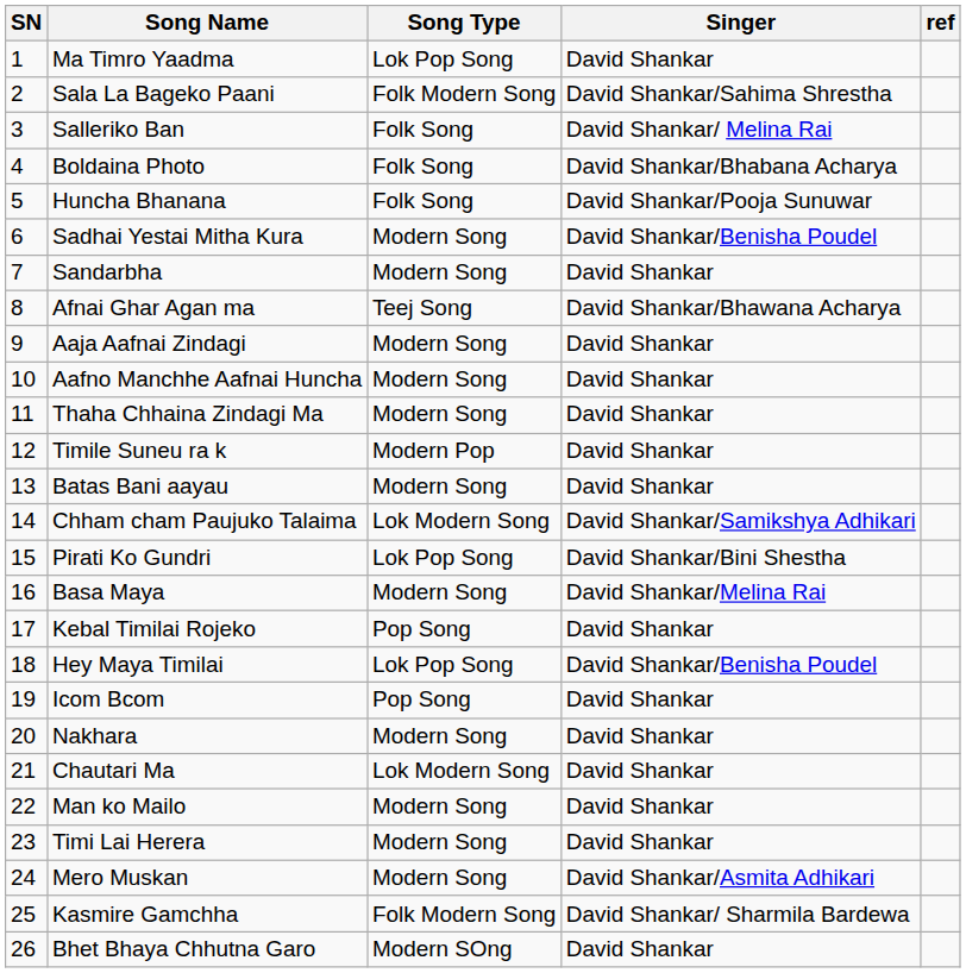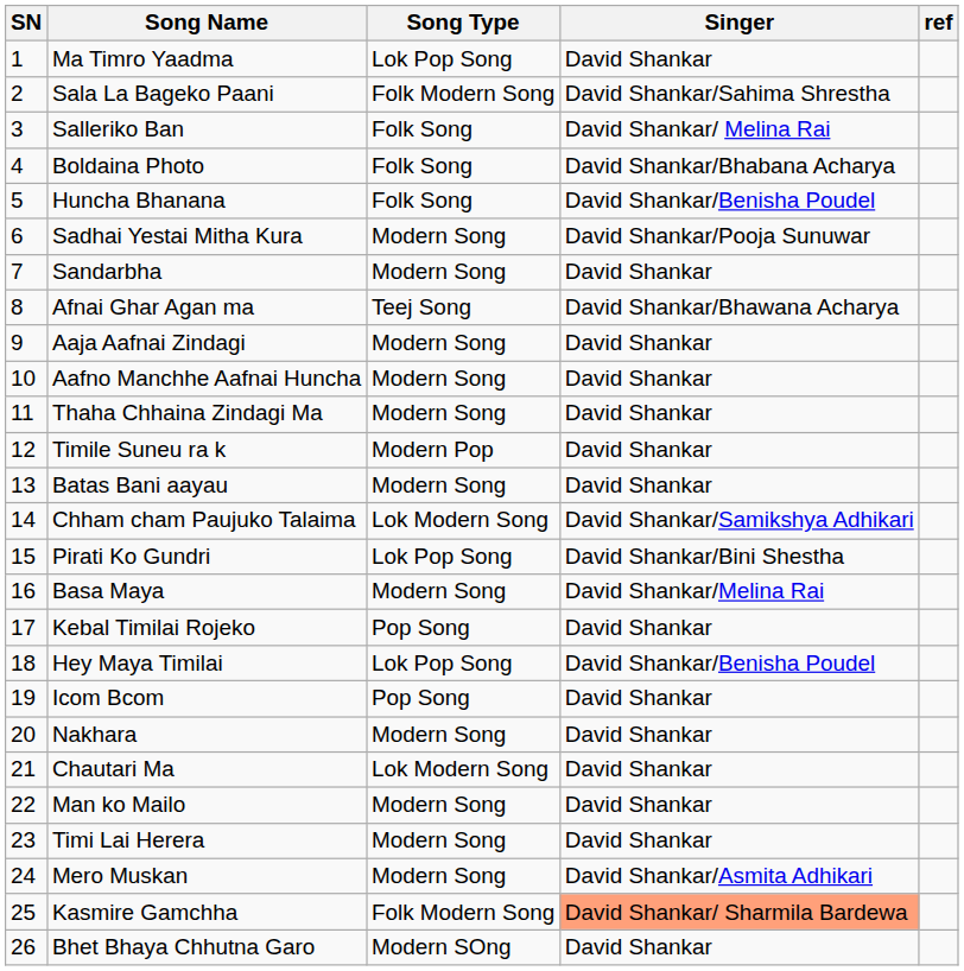 <table class="wikitable">
 <tr>
 <th>SN</th>
 <th>Song Name</th>
 <th>Song Type</th>
 <th>Singer</th>
 <th>ref</th>
 </tr>
 <tr>
 <td>1</td>
 <td>Ma Timro Yaadma</td>
 <td>Lok Pop Song</td>
 <td>David Shankar</td>
 <td></td>
 </tr>
 <tr>
 <td>2</td>
 <td>Sala La Bageko Paani</td>
 <td>Folk Modern Song</td>
 <td>David Shankar/Sahima Shrestha</td>
 <td></td>
 </tr>
 <tr>
 <td>3</td>
 <td>Salleriko Ban</td>
 <td>Folk Song</td>
 <td>David Shankar/ <a href='#'>Melina Rai</a></td>
 <td></td>
 </tr>
 <tr>
 <td>4</td>
 <td>Boldaina Photo</td>
 <td>Folk Song</td>
 <td>David Shankar/Bhabana Acharya</td>
 <td></td>
 </tr>
 <tr>
 <td>5</td>
 <td>Huncha Bhanana</td>
 <td>Folk Song</td>
-<td>David Shankar/Pooja Sunuwar</td>
+<td>David Shankar/<a href='#'>Benisha Poudel</a></td>
 <td></td>
 </tr>
 <tr>
 <td>6</td>
 <td>Sadhai Yestai Mitha Kura</td>
 <td>Modern Song</td>
-<td>David Shankar/<a href='#'>Benisha Poudel</a></td>
+<td>David Shankar/Pooja Sunuwar</td>
 <td></td>
 </tr>
 <tr>
 <td>7</td>
 <td>Sandarbha</td>
 <td>Modern Song</td>
 <td>David Shankar</td>
 <td></td>
 </tr>
 <tr>
 <td>8</td>
 <td>Afnai Ghar Agan ma</td>
 <td>Teej Song</td>
 <td>David Shankar/Bhawana Acharya</td>
 <td></td>
 </tr>
 <tr>
 <td>9</td>
 <td>Aaja Aafnai Zindagi</td>
 <td>Modern Song</td>
 <td>David Shankar</td>
 <td></td>
 </tr>
 <tr>
 <td>10</td>
 <td>Aafno Manchhe Aafnai Huncha</td>
 <td>Modern Song</td>
 <td>David Shankar</td>
 <td></td>
 </tr>
 <tr>
 <td>11</td>
 <td>Thaha Chhaina Zindagi Ma</td>
 <td>Modern Song</td>
 <td>David Shankar</td>
 <td></td>
 </tr>
 <tr>
 <td>12</td>
 <td>Timile Suneu ra k</td>
 <td>Modern Pop</td>
 <td>David Shankar</td>
 <td></td>
 </tr>
 <tr>
 <td>13</td>
 <td>Batas Bani aayau</td>
 <td>Modern Song</td>
 <td>David Shankar</td>
 <td></td>
 </tr>
 <tr>
 <td>14</td>
 <td>Chham cham Paujuko Talaima</td>
 <td>Lok Modern Song</td>
 <td>David Shankar/<a href='#'>Samikshya Adhikari</a></td>
 <td></td>
 </tr>
 <tr>
 <td>15</td>
 <td>Pirati Ko Gundri</td>
 <td>Lok Pop Song</td>
 <td>David Shankar/Bini Shestha</td>
 <td></td>
 </tr>
 <tr>
 <td>16</td>
 <td>Basa Maya</td>
 <td>Modern Song</td>
 <td>David Shankar/<a href='#'>Melina Rai</a></td>
 <td></td>
 </tr>
 <tr>
 <td>17</td>
 <td>Kebal Timilai Rojeko</td>
 <td>Pop Song</td>
 <td>David Shankar</td>
 <td></td>
 </tr>
 <tr>
 <td>18</td>
 <td>Hey Maya Timilai</td>
 <td>Lok Pop Song</td>
 <td>David Shankar/<a href='#'>Benisha Poudel</a></td>
 <td></td>
 </tr>
 <tr>
 <td>19</td>
 <td>Icom Bcom</td>
 <td>Pop Song</td>
 <td>David Shankar</td>
 <td></td>
 </tr>
 <tr>
 <td>20</td>
 <td>Nakhara</td>
 <td>Modern Song</td>
 <td>David Shankar</td>
 <td></td>
 </tr>
 <tr>
 <td>21</td>
 <td>Chautari Ma</td>
 <td>Lok Modern Song</td>
 <td>David Shankar</td>
 <td></td>
 </tr>
 <tr>
 <td>22</td>
 <td>Man ko Mailo</td>
 <td>Modern Song</td>
 <td>David Shankar</td>
 <td></td>
 </tr>
 <tr>
 <td>23</td>
 <td>Timi Lai Herera</td>
 <td>Modern Song</td>
 <td>David Shankar</td>
 <td></td>
 </tr>
 <tr>
 <td>24</td>
 <td>Mero Muskan</td>
 <td>Modern Song</td>
 <td>David Shankar/<a href='#'>Asmita Adhikari</a></td>
 <td></td>
 </tr>
 <tr>
 <td>25</td>
 <td>Kasmire Gamchha</td>
 <td>Folk Modern Song</td>
-<td>David Shankar/ Sharmila Bardewa</td>
+<td style="background: lightsalmon;">David Shankar/ Sharmila Bardewa</td>
 <td></td>
 </tr>
 <tr>
 <td>26</td>
 <td>Bhet Bhaya Chhutna Garo</td>
 <td>Modern SOng</td>
 <td>David Shankar</td>
 <td></td>
 </tr>
 </table>
